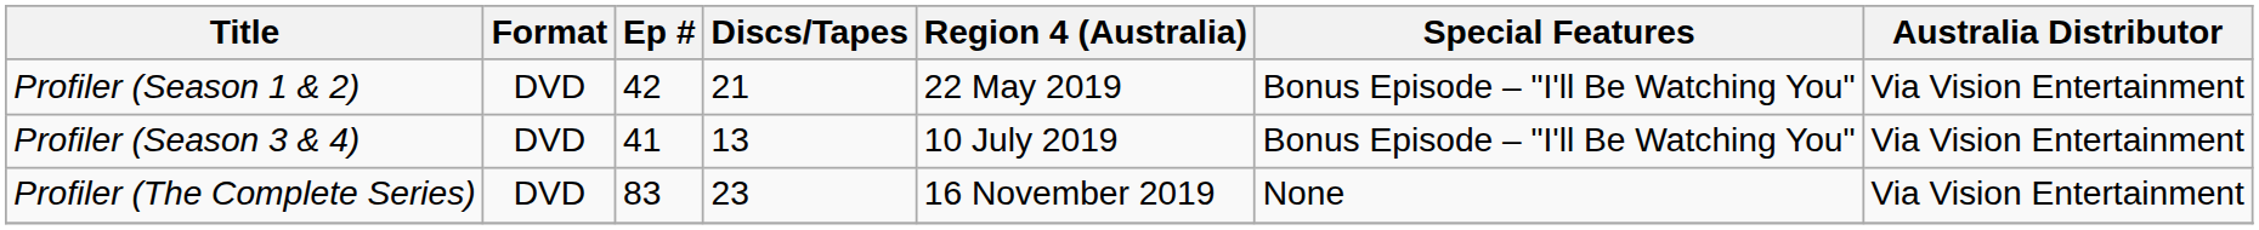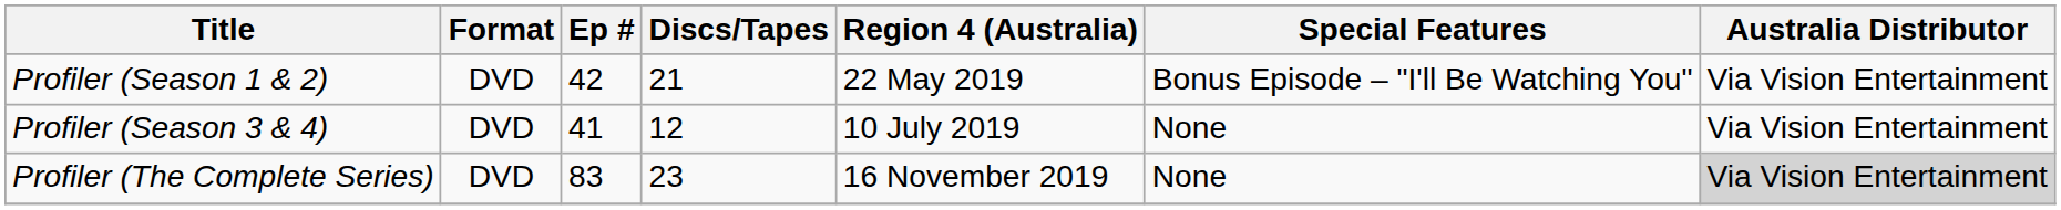 <table class="wikitable">
 <tr>
 <th>Title</th>
 <th>Format</th>
 <th>Ep #</th>
 <th>Discs/Tapes</th>
 <th>Region 4 (Australia)</th>
 <th>Special Features</th>
 <th>Australia Distributor</th>
 </tr>
 <tr>
 <td><em>Profiler (Season 1 & 2)</em></td>
 <td style="text-align:center;">DVD</td>
 <td>42</td>
 <td>21</td>
 <td>22 May 2019</td>
 <td>Bonus Episode – "I'll Be Watching You"</td>
 <td>Via Vision Entertainment</td>
 </tr>
 <tr>
 <td><em>Profiler (Season 3 & 4)</em></td>
 <td style="text-align:center;">DVD</td>
 <td>41</td>
-<td>13</td>
+<td>12</td>
 <td>10 July 2019</td>
-<td>Bonus Episode – "I'll Be Watching You"</td>
+<td>None</td>
 <td>Via Vision Entertainment</td>
 </tr>
 <tr>
 <td><em>Profiler (The Complete Series)</em></td>
 <td style="text-align:center;">DVD</td>
 <td>83</td>
 <td>23</td>
 <td>16 November 2019</td>
 <td>None</td>
-<td>Via Vision Entertainment</td>
+<td style="background: lightgrey;">Via Vision Entertainment</td>
 </tr>
 <tr>
 </tr>
 </table>
